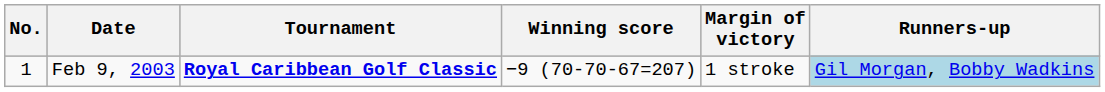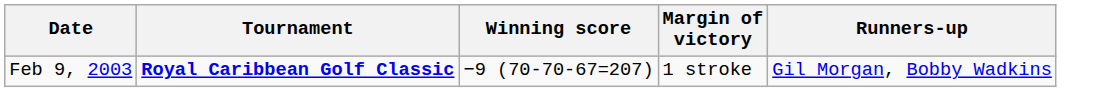 <table class="wikitable" style="font-size:95%;">
 <tr>
-<th>No.</th>
 <th>Date</th>
 <th>Tournament</th>
 <th>Winning score</th>
 <th>Margin of<br>victory</th>
 <th>Runners-up</th>
 </tr>
 <tr>
-<td align=center>1</td>
 <td align=right>Feb 9, <a href='#'>2003</a></td>
 <td><strong><a href='#'>Royal Caribbean Golf Classic</a></strong></td>
 <td>−9 (70-70-67=207)</td>
 <td>1 stroke</td>
-<td style="background: lightblue;"> <a href='#'>Gil Morgan</a>,  <a href='#'>Bobby Wadkins</a></td>
+<td> <a href='#'>Gil Morgan</a>,  <a href='#'>Bobby Wadkins</a></td>
 </tr>
 </table>
